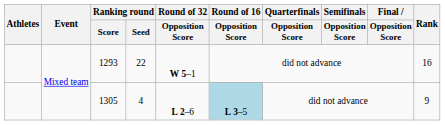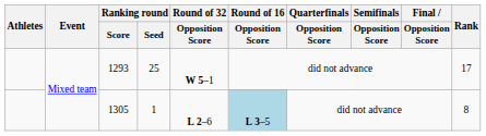 <table class="wikitable" style="font-size:90%;">
 <tr>
 <th rowspan="2">Athletes</th>
 <th rowspan="2">Event</th>
 <th colspan="2">Ranking round</th>
 <th>Round of 32</th>
 <th>Round of 16</th>
 <th>Quarterfinals</th>
 <th>Semifinals</th>
 <th>Final / </th>
 <th rowspan=2>Rank</th>
 </tr>
 <tr style="font-size:95%">
 <th>Score</th>
 <th>Seed</th>
 <th>Opposition<br>Score</th>
 <th>Opposition<br>Score</th>
 <th>Opposition<br>Score</th>
 <th>Opposition<br>Score</th>
 <th>Opposition<br>Score</th>
 </tr>
 <tr align=center>
 <td align=left><br></td>
 <td rowspan=2><a href='#'>Mixed team</a></td>
 <td>1293</td>
-<td>22</td>
+<td>25</td>
 <td><br><br><strong>W</strong> <strong>5</strong>–1</td>
 <td colspan=4>did not advance</td>
-<td>16</td>
+<td>17</td>
 </tr>
 <tr align=center>
 <td align=left><br></td>
 <td>1305</td>
-<td>4</td>
+<td>1</td>
 <td><br><br><strong>L</strong> <strong>2</strong>–6</td>
 <td style="background: lightblue;"><br><br><strong>L</strong> <strong>3</strong>–5</td>
 <td colspan=3>did not advance</td>
-<td>9</td>
+<td>8</td>
 </tr>
 </table>
